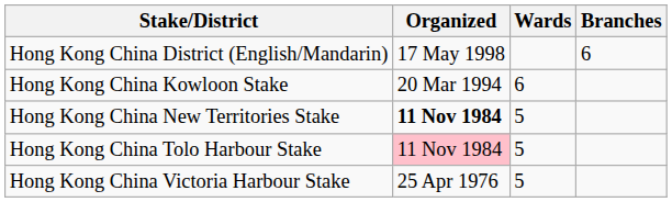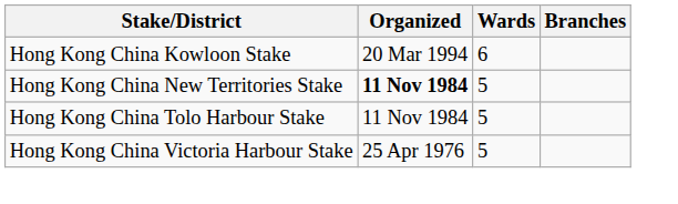 <table class="wikitable sortable">
 <tr>
 <th>Stake/District</th>
 <th data-sort-type=date>Organized</th>
 <th>Wards</th>
 <th>Branches</th>
-</tr>
-<tr>
-<td>Hong Kong China District (English/Mandarin)</td>
-<td>17 May 1998</td>
-<td></td>
-<td>6</td>
 </tr>
 <tr>
 <td>Hong Kong China Kowloon Stake</td>
 <td>20 Mar 1994</td>
 <td>6</td>
 <td></td>
 </tr>
 <tr>
 <td>Hong Kong China New Territories Stake</td>
 <td><strong>11 Nov 1984</strong></td>
 <td>5</td>
 <td></td>
 </tr>
 <tr>
 <td>Hong Kong China Tolo Harbour Stake</td>
-<td style="background: pink;">11 Nov 1984</td>
+<td>11 Nov 1984</td>
 <td>5</td>
 <td></td>
 </tr>
 <tr>
 <td>Hong Kong China Victoria Harbour Stake</td>
 <td>25 Apr 1976</td>
 <td>5</td>
 <td></td>
 </tr>
 </table>
